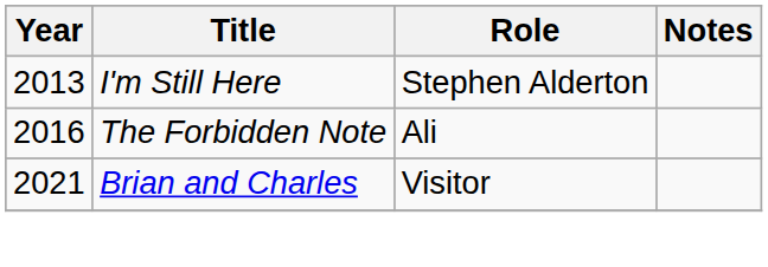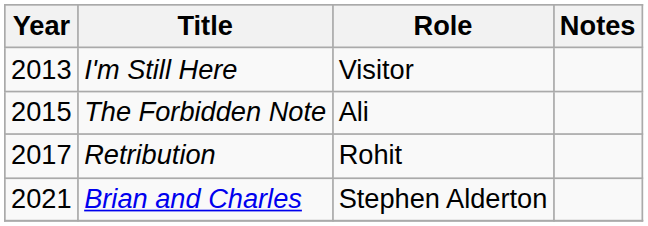 <table class="wikitable sortable">
 <tr>
 <th>Year</th>
 <th>Title</th>
 <th>Role</th>
 <th class="unsortable">Notes</th>
 </tr>
 <tr>
 <td>2013</td>
 <td><em>I'm Still Here</em></td>
-<td>Stephen Alderton</td>
+<td>Visitor</td>
 <td></td>
 </tr>
 <tr>
-<td>2016</td>
+<td>2015</td>
 <td><em>The Forbidden Note</em></td>
 <td>Ali</td>
 <td></td>
 </tr>
 <tr>
+<td>2017</td>
+<td><em>Retribution</em></td>
+<td>Rohit</td>
+<td></td>
+</tr>
+<tr>
 <td>2021</td>
 <td><em><a href='#'>Brian and Charles</a></em></td>
-<td>Visitor</td>
+<td>Stephen Alderton</td>
 <td></td>
 </tr>
 <tr>
 </tr>
 </table>
